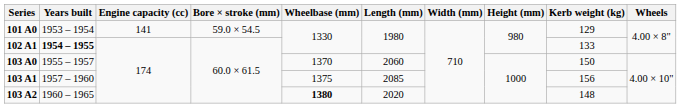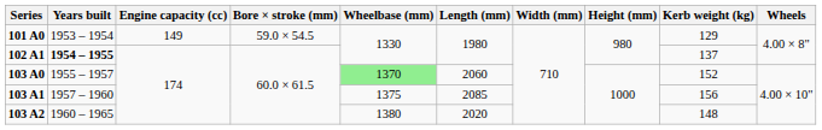 <table class="wikitable" style="text-align:center" border="1">
 <tr>
 <th>Series</th>
 <th>Years built</th>
 <th>Engine capacity (cc)</th>
 <th>Bore × stroke (mm)</th>
 <th>Wheelbase (mm)</th>
 <th>Length (mm)</th>
 <th>Width (mm)</th>
 <th>Height (mm)</th>
 <th>Kerb weight (kg)</th>
 <th>Wheels</th>
 </tr>
 <tr>
 <td><strong>101 A0</strong></td>
 <td>1953 – 1954</td>
-<td>141</td>
+<td>149</td>
 <td>59.0 × 54.5</td>
 <td rowspan="2">1330</td>
 <td rowspan="2">1980</td>
 <td rowspan="5">710</td>
 <td rowspan="2">980</td>
 <td>129</td>
 <td rowspan="2">4.00 × 8"</td>
 </tr>
 <tr>
 <td><strong>102 A1</strong></td>
 <td><strong>1954 – 1955</strong></td>
 <td rowspan="4">174</td>
 <td rowspan="4">60.0 × 61.5</td>
-<td>133</td>
+<td>137</td>
 </tr>
 <tr>
 <td><strong>103 A0</strong></td>
 <td>1955 – 1957</td>
-<td>1370</td>
+<td style="background: lightgreen;">1370</td>
 <td>2060</td>
 <td rowspan="3">1000</td>
-<td>150</td>
+<td>152</td>
 <td rowspan="3">4.00 × 10"</td>
 </tr>
 <tr>
 <td><strong>103 A1</strong></td>
 <td>1957 – 1960</td>
 <td>1375</td>
 <td>2085</td>
 <td>156</td>
 </tr>
 <tr>
 <td><strong>103 A2</strong></td>
 <td>1960 – 1965</td>
-<td><strong>1380</strong></td>
+<td>1380</td>
 <td>2020</td>
 <td>148</td>
 </tr>
 </table>
